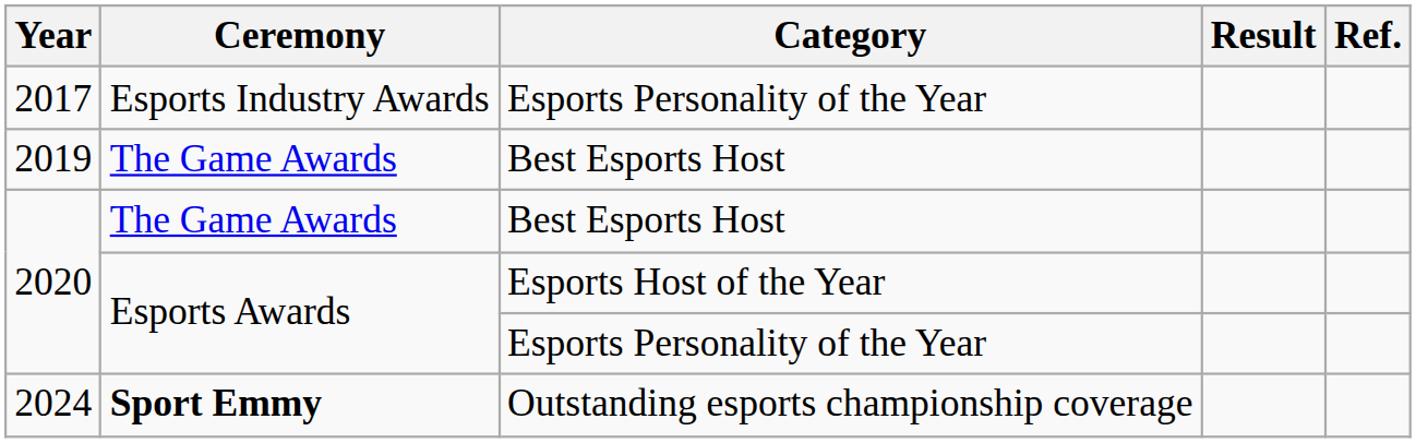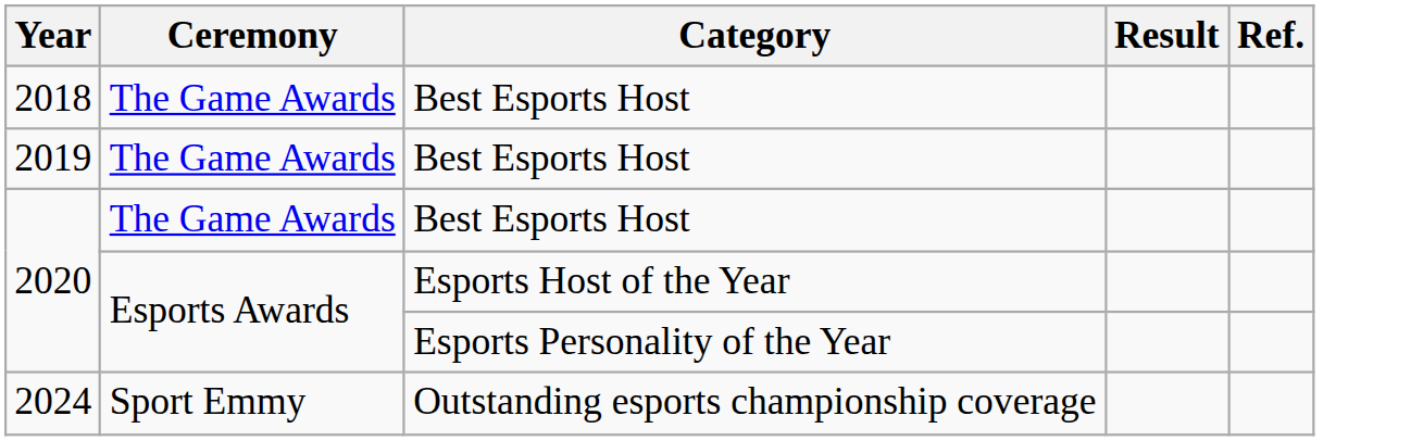 <table class="wikitable sortable">
 <tr>
 <th>Year</th>
 <th>Ceremony</th>
 <th>Category</th>
 <th>Result</th>
 <th>Ref.</th>
 </tr>
 <tr>
-<td>2017</td>
-<td>Esports Industry Awards</td>
-<td>Esports Personality of the Year</td>
+<td>2018</td>
+<td><a href='#'>The Game Awards</a></td>
+<td>Best Esports Host</td>
 <td></td>
 <td align="center"></td>
 </tr>
 <tr>
 <td>2019</td>
 <td><a href='#'>The Game Awards</a></td>
 <td>Best Esports Host</td>
 <td></td>
 <td align="center"></td>
 </tr>
 <tr>
 <td rowspan="3">2020</td>
 <td><a href='#'>The Game Awards</a></td>
 <td>Best Esports Host</td>
 <td></td>
 <td align="center"></td>
 </tr>
 <tr>
 <td rowspan="2">Esports Awards</td>
 <td>Esports Host of the Year</td>
 <td></td>
 <td align="center"></td>
 </tr>
 <tr>
 <td>Esports Personality of the Year</td>
 <td></td>
 <td align="center"></td>
 </tr>
 <tr>
 <td>2024</td>
-<td><strong>Sport Emmy</strong></td>
+<td>Sport Emmy</td>
 <td>Outstanding esports championship coverage</td>
 <td></td>
 <td></td>
 </tr>
 </table>
